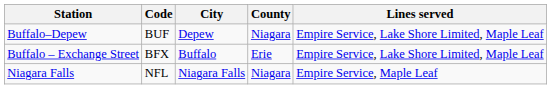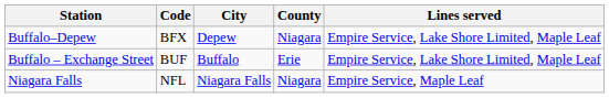 <table class="wikitable">
 <tr>
 <th valign=bottom>Station</th>
 <th valign=bottom>Code</th>
 <th valign=bottom>City</th>
 <th valign=bottom>County</th>
 <th valign=bottom>Lines served</th>
 </tr>
 <tr>
 <td><a href='#'>Buffalo–Depew</a></td>
-<td>BUF</td>
+<td>BFX</td>
 <td><a href='#'>Depew</a></td>
 <td><a href='#'>Niagara</a></td>
 <td><a href='#'>Empire Service</a>, <a href='#'>Lake Shore Limited</a>, <a href='#'>Maple Leaf</a></td>
 </tr>
 <tr>
 <td><a href='#'>Buffalo – Exchange Street</a></td>
-<td>BFX</td>
+<td>BUF</td>
 <td><a href='#'>Buffalo</a></td>
 <td><a href='#'>Erie</a></td>
 <td><a href='#'>Empire Service</a>, <a href='#'>Lake Shore Limited</a>, <a href='#'>Maple Leaf</a></td>
 </tr>
 <tr>
 <td><a href='#'>Niagara Falls</a></td>
 <td>NFL</td>
 <td><a href='#'>Niagara Falls</a></td>
 <td><a href='#'>Niagara</a></td>
 <td><a href='#'>Empire Service</a>, <a href='#'>Maple Leaf</a></td>
 </tr>
 </table>
